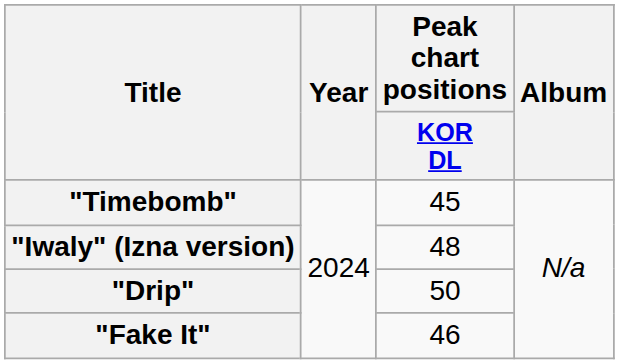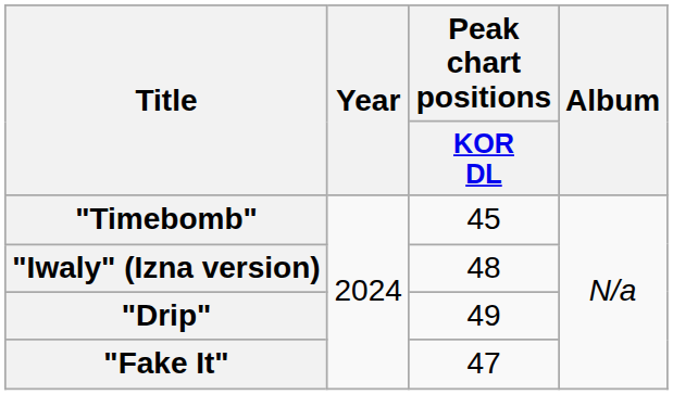 <table class="wikitable plainrowheaders" style="text-align:center">
 <tr>
 <th scope="col" rowspan="2">Title</th>
 <th scope="col" rowspan="2">Year</th>
 <th scope="col" colspan="1">Peak chart positions</th>
 <th scope="col" rowspan="2">Album</th>
 </tr>
 <tr>
 <th scope="col" style="font-size:90%; width:3em"><a href='#'>KOR<br>DL</a><br></th>
 </tr>
 <tr>
 <th scope="row">"Timebomb"</th>
 <td rowspan="4">2024</td>
 <td>45</td>
 <td rowspan="4"><em>N/a</em></td>
 </tr>
 <tr>
 <th scope="row">"Iwaly" (Izna version)</th>
 <td>48</td>
 </tr>
 <tr>
 <th scope="row">"Drip"</th>
-<td>50</td>
+<td>49</td>
 </tr>
 <tr>
 <th scope="row">"Fake It"</th>
-<td>46<br></td>
+<td>47<br></td>
 </tr>
 </table>
